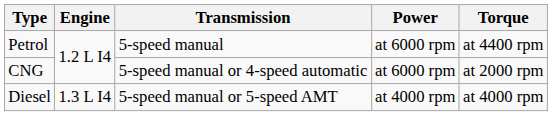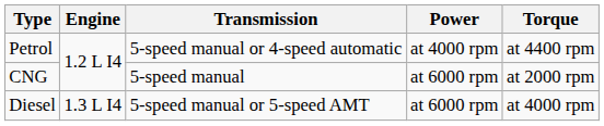 <table class="wikitable">
 <tr>
 <th>Type</th>
 <th>Engine</th>
 <th>Transmission</th>
 <th>Power</th>
 <th>Torque</th>
 </tr>
 <tr>
 <td>Petrol</td>
 <td rowspan=2>1.2 L I4</td>
-<td>5-speed manual</td>
-<td> at 6000 rpm</td>
+<td>5-speed manual or 4-speed automatic</td>
+<td> at 4000 rpm</td>
 <td> at 4400 rpm</td>
 </tr>
 <tr>
 <td>CNG</td>
-<td>5-speed manual or 4-speed automatic</td>
+<td>5-speed manual</td>
 <td> at 6000 rpm</td>
 <td> at 2000 rpm</td>
 </tr>
 <tr>
 <td>Diesel</td>
 <td>1.3 L I4</td>
 <td>5-speed manual or 5-speed AMT</td>
-<td> at 4000 rpm</td>
+<td> at 6000 rpm</td>
 <td> at 4000 rpm</td>
 </tr>
 </table>
